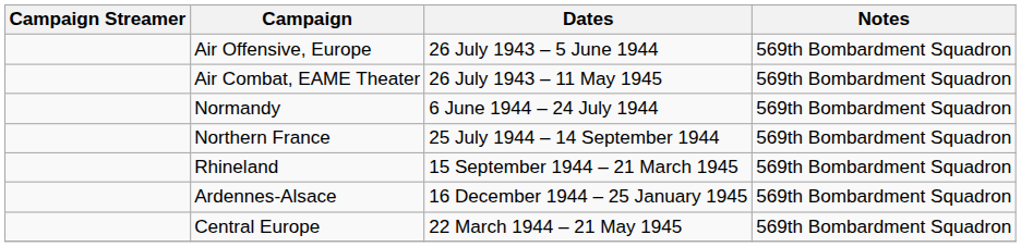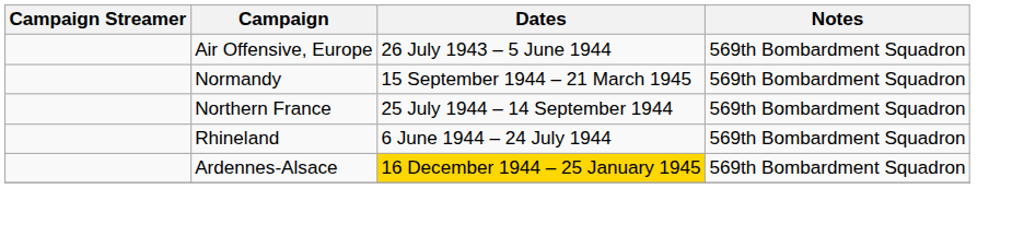 <table class="wikitable">
 <tr style="background:#efefef;">
 <th>Campaign Streamer</th>
 <th>Campaign</th>
 <th>Dates</th>
 <th>Notes</th>
 </tr>
 <tr>
 <td></td>
 <td>Air Offensive, Europe</td>
 <td>26 July 1943 – 5 June 1944</td>
 <td>569th Bombardment Squadron</td>
 </tr>
 <tr>
 <td></td>
-<td>Air Combat, EAME Theater</td>
-<td>26 July 1943 – 11 May 1945</td>
-<td>569th Bombardment Squadron</td>
-</tr>
-<tr>
-<td></td>
 <td>Normandy</td>
-<td>6 June 1944 – 24 July 1944</td>
+<td>15 September 1944 – 21 March 1945</td>
 <td>569th Bombardment Squadron</td>
 </tr>
 <tr>
 <td></td>
 <td>Northern France</td>
 <td>25 July 1944 – 14 September 1944</td>
 <td>569th Bombardment Squadron</td>
 </tr>
 <tr>
 <td></td>
 <td>Rhineland</td>
-<td>15 September 1944 – 21 March 1945</td>
+<td>6 June 1944 – 24 July 1944</td>
 <td>569th Bombardment Squadron</td>
 </tr>
 <tr>
 <td></td>
 <td>Ardennes-Alsace</td>
-<td>16 December 1944 – 25 January 1945</td>
-<td>569th Bombardment Squadron</td>
-</tr>
-<tr>
-<td></td>
-<td>Central Europe</td>
-<td>22 March 1944 – 21 May 1945</td>
+<td style="background: gold;">16 December 1944 – 25 January 1945</td>
 <td>569th Bombardment Squadron</td>
 </tr>
 <tr>
 </tr>
 </table>
